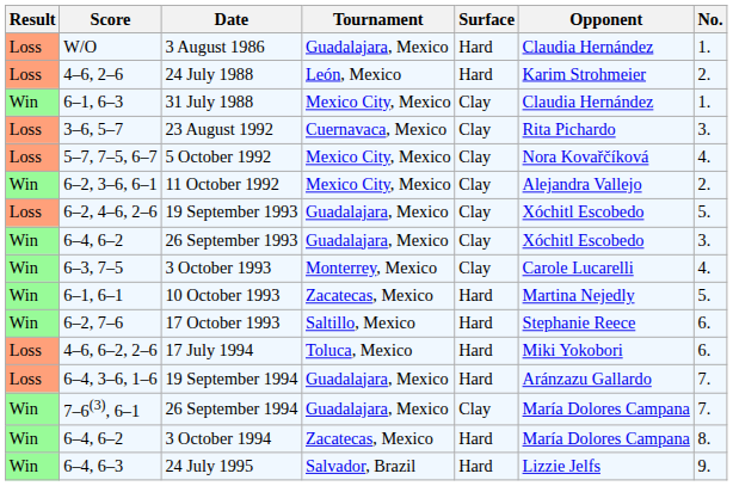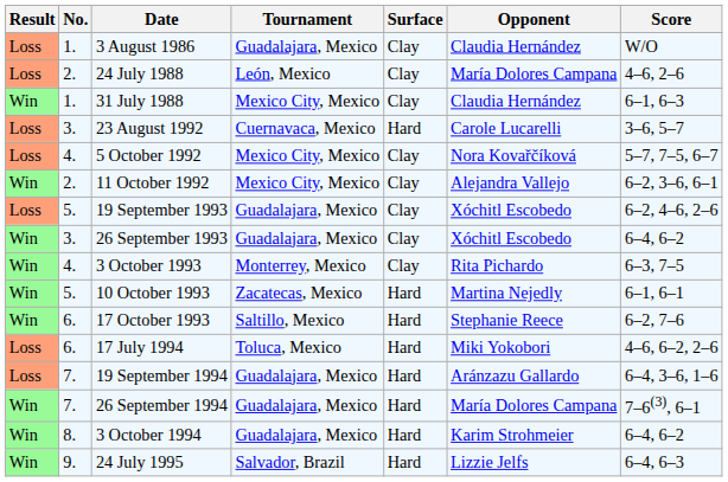 <table class="sortable wikitable" style=font-size:97%>
 <tr>
 <th>Result</th>
-<th>Score</th>
+<th>No.</th>
 <th>Date</th>
 <th>Tournament</th>
 <th>Surface</th>
 <th>Opponent</th>
-<th>No.</th>
+<th>Score</th>
 </tr>
 <tr style="background:#f0f8ff;">
 <td style="background:#ffa07a;">Loss</td>
-<td>W/O</td>
+<td>1.</td>
 <td>3 August 1986</td>
 <td><a href='#'>Guadalajara</a>, Mexico</td>
-<td>Hard</td>
+<td>Clay</td>
 <td> <a href='#'>Claudia Hernández</a></td>
-<td>1.</td>
+<td>W/O</td>
 </tr>
 <tr style="background:#f0f8ff;">
 <td style="background:#ffa07a;">Loss</td>
-<td>4–6, 2–6</td>
+<td>2.</td>
 <td>24 July 1988</td>
 <td><a href='#'>León</a>, Mexico</td>
-<td>Hard</td>
-<td> <a href='#'>Karim Strohmeier</a></td>
-<td>2.</td>
+<td>Clay</td>
+<td> <a href='#'>María Dolores Campana</a></td>
+<td>4–6, 2–6</td>
 </tr>
 <tr style="background:#f0f8ff;">
 <td style="background:#98fb98;">Win</td>
-<td>6–1, 6–3</td>
+<td>1.</td>
 <td>31 July 1988</td>
 <td><a href='#'>Mexico City</a>, Mexico</td>
 <td>Clay</td>
 <td> <a href='#'>Claudia Hernández</a></td>
-<td>1.</td>
+<td>6–1, 6–3</td>
 </tr>
 <tr style="background:#f0f8ff;">
 <td style="background:#ffa07a;">Loss</td>
-<td>3–6, 5–7</td>
+<td>3.</td>
 <td>23 August 1992</td>
 <td><a href='#'>Cuernavaca</a>, Mexico</td>
-<td>Clay</td>
-<td> <a href='#'>Rita Pichardo</a></td>
-<td>3.</td>
+<td>Hard</td>
+<td> <a href='#'>Carole Lucarelli</a></td>
+<td>3–6, 5–7</td>
 </tr>
 <tr style="background:#f0f8ff;">
 <td style="background:#ffa07a;">Loss</td>
-<td>5–7, 7–5, 6–7</td>
+<td>4.</td>
 <td>5 October 1992</td>
 <td><a href='#'>Mexico City</a>, Mexico</td>
 <td>Clay</td>
 <td> <a href='#'>Nora Kovařčíková</a></td>
-<td>4.</td>
+<td>5–7, 7–5, 6–7</td>
 </tr>
 <tr style="background:#f0f8ff;">
 <td style="background:#98fb98;">Win</td>
-<td>6–2, 3–6, 6–1</td>
+<td>2.</td>
 <td>11 October 1992</td>
 <td><a href='#'>Mexico City</a>, Mexico</td>
 <td>Clay</td>
 <td> <a href='#'>Alejandra Vallejo</a></td>
-<td>2.</td>
+<td>6–2, 3–6, 6–1</td>
 </tr>
 <tr bgcolor="#f0f8ff">
 <td style="background:#ffa07a;">Loss</td>
-<td>6–2, 4–6, 2–6</td>
+<td>5.</td>
 <td>19 September 1993</td>
 <td><a href='#'>Guadalajara</a>, Mexico</td>
 <td>Clay</td>
 <td> <a href='#'>Xóchitl Escobedo</a></td>
-<td>5.</td>
+<td>6–2, 4–6, 2–6</td>
 </tr>
 <tr bgcolor="#f0f8ff">
 <td style="background:#98fb98;">Win</td>
-<td>6–4, 6–2</td>
+<td>3.</td>
 <td>26 September 1993</td>
 <td><a href='#'>Guadalajara</a>, Mexico</td>
 <td>Clay</td>
 <td> <a href='#'>Xóchitl Escobedo</a></td>
-<td>3.</td>
+<td>6–4, 6–2</td>
 </tr>
 <tr style="background:#f0f8ff;">
 <td style="background:#98fb98;">Win</td>
-<td>6–3, 7–5</td>
+<td>4.</td>
 <td>3 October 1993</td>
 <td><a href='#'>Monterrey</a>, Mexico</td>
 <td>Clay</td>
-<td> <a href='#'>Carole Lucarelli</a></td>
-<td>4.</td>
+<td> <a href='#'>Rita Pichardo</a></td>
+<td>6–3, 7–5</td>
 </tr>
 <tr style="background:#f0f8ff;">
 <td style="background:#98fb98;">Win</td>
-<td>6–1, 6–1</td>
+<td>5.</td>
 <td>10 October 1993</td>
 <td><a href='#'>Zacatecas</a>, Mexico</td>
 <td>Hard</td>
 <td> <a href='#'>Martina Nejedly</a></td>
-<td>5.</td>
+<td>6–1, 6–1</td>
 </tr>
 <tr style="background:#f0f8ff;">
 <td style="background:#98fb98;">Win</td>
-<td>6–2, 7–6</td>
+<td>6.</td>
 <td>17 October 1993</td>
 <td><a href='#'>Saltillo</a>, Mexico</td>
 <td>Hard</td>
 <td> <a href='#'>Stephanie Reece</a></td>
-<td>6.</td>
+<td>6–2, 7–6</td>
 </tr>
 <tr bgcolor="#f0f8ff">
 <td style="background:#ffa07a;">Loss</td>
-<td>4–6, 6–2, 2–6</td>
+<td>6.</td>
 <td>17 July 1994</td>
 <td><a href='#'>Toluca</a>, Mexico</td>
 <td>Hard</td>
 <td> <a href='#'>Miki Yokobori</a></td>
-<td>6.</td>
+<td>4–6, 6–2, 2–6</td>
 </tr>
 <tr bgcolor="#f0f8ff">
 <td style="background:#ffa07a;">Loss</td>
-<td>6–4, 3–6, 1–6</td>
+<td>7.</td>
 <td>19 September 1994</td>
 <td><a href='#'>Guadalajara</a>, Mexico</td>
 <td>Hard</td>
 <td> <a href='#'>Aránzazu Gallardo</a></td>
-<td>7.</td>
+<td>6–4, 3–6, 1–6</td>
 </tr>
 <tr bgcolor="#f0f8ff">
 <td style="background:#98fb98;">Win</td>
-<td>7–6<sup>(3)</sup>, 6–1</td>
+<td>7.</td>
 <td>26 September 1994</td>
 <td><a href='#'>Guadalajara</a>, Mexico</td>
-<td>Clay</td>
+<td>Hard</td>
 <td> <a href='#'>María Dolores Campana</a></td>
-<td>7.</td>
+<td>7–6<sup>(3)</sup>, 6–1</td>
 </tr>
 <tr bgcolor="#f0f8ff">
 <td style="background:#98fb98;">Win</td>
+<td>8.</td>
+<td>3 October 1994</td>
+<td><a href='#'>Guadalajara</a>, Mexico</td>
+<td>Hard</td>
+<td> <a href='#'>Karim Strohmeier</a></td>
 <td>6–4, 6–2</td>
-<td>3 October 1994</td>
-<td><a href='#'>Zacatecas</a>, Mexico</td>
-<td>Hard</td>
-<td> <a href='#'>María Dolores Campana</a></td>
-<td>8.</td>
 </tr>
 <tr bgcolor="#f0f8ff">
 <td style="background:#98fb98;">Win</td>
-<td>6–4, 6–3</td>
+<td>9.</td>
 <td>24 July 1995</td>
 <td><a href='#'>Salvador</a>, Brazil</td>
 <td>Hard</td>
 <td> <a href='#'>Lizzie Jelfs</a></td>
-<td>9.</td>
+<td>6–4, 6–3</td>
 </tr>
 </table>
